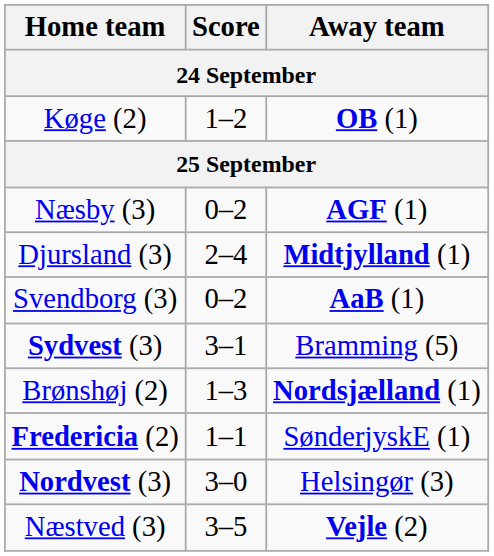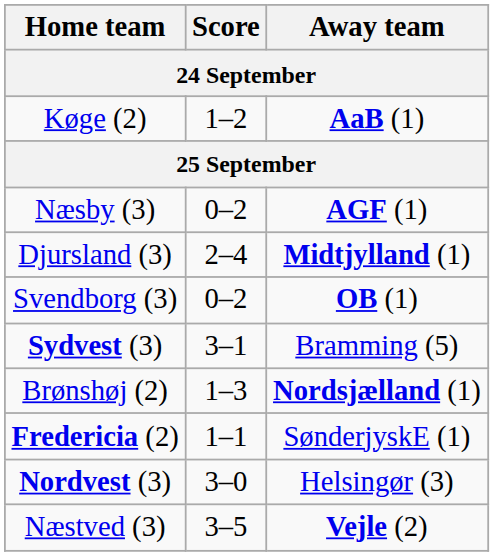 <table class="wikitable" style="text-align: center">
 <tr>
 <th>Home team</th>
 <th>Score</th>
 <th>Away team</th>
 </tr>
 <tr>
 <th colspan="4" align="center"><small>24 September</small></th>
 </tr>
 <tr>
 <td><a href='#'>Køge</a> (2)</td>
 <td>1–2</td>
-<td><strong><a href='#'>OB</a></strong> (1)</td>
+<td><strong><a href='#'>AaB</a></strong> (1)</td>
 </tr>
 <tr>
 <th colspan="4" align="center"><small>25 September</small></th>
 </tr>
 <tr>
 <td><a href='#'>Næsby</a> (3)</td>
 <td>0–2</td>
 <td><strong><a href='#'>AGF</a></strong> (1)</td>
 </tr>
 <tr>
 <td><a href='#'>Djursland</a> (3)</td>
 <td>2–4</td>
 <td><strong><a href='#'>Midtjylland</a></strong> (1)</td>
 </tr>
 <tr>
 <td><a href='#'>Svendborg</a> (3)</td>
 <td>0–2</td>
-<td><strong><a href='#'>AaB</a></strong> (1)</td>
+<td><strong><a href='#'>OB</a></strong> (1)</td>
 </tr>
 <tr>
 <td><strong><a href='#'>Sydvest</a></strong> (3)</td>
 <td>3–1</td>
 <td><a href='#'>Bramming</a> (5)</td>
 </tr>
 <tr>
 <td><a href='#'>Brønshøj</a> (2)</td>
 <td>1–3</td>
 <td><strong><a href='#'>Nordsjælland</a></strong> (1)</td>
 </tr>
 <tr>
 <td><strong><a href='#'>Fredericia</a></strong> (2)</td>
 <td>1–1 </td>
 <td><a href='#'>SønderjyskE</a> (1)</td>
 </tr>
 <tr>
 <td><strong><a href='#'>Nordvest</a></strong> (3)</td>
 <td>3–0</td>
 <td><a href='#'>Helsingør</a> (3)</td>
 </tr>
 <tr>
 <td><a href='#'>Næstved</a> (3)</td>
 <td>3–5 </td>
 <td><strong><a href='#'>Vejle</a></strong> (2)</td>
 </tr>
 </table>
